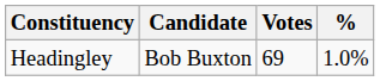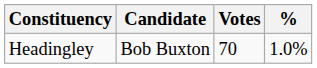 <table class="wikitable">
 <tr>
 <th>Constituency</th>
 <th>Candidate</th>
 <th>Votes</th>
 <th>%</th>
 </tr>
 <tr>
 <td>Headingley</td>
 <td>Bob Buxton</td>
-<td>69</td>
+<td>70</td>
 <td>1.0%</td>
 </tr>
 </table>
